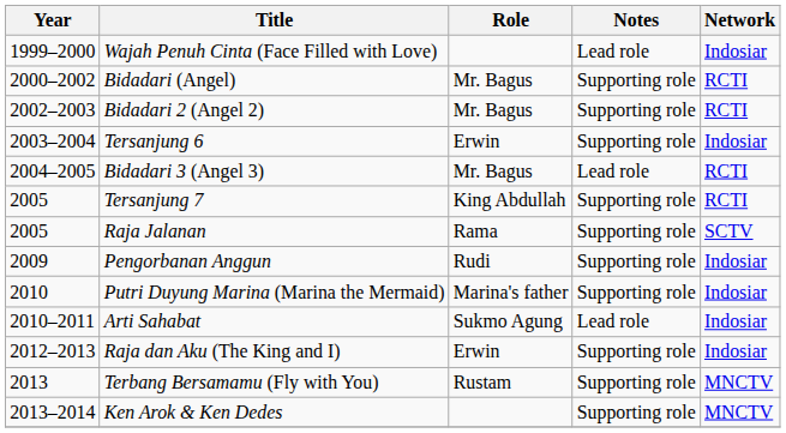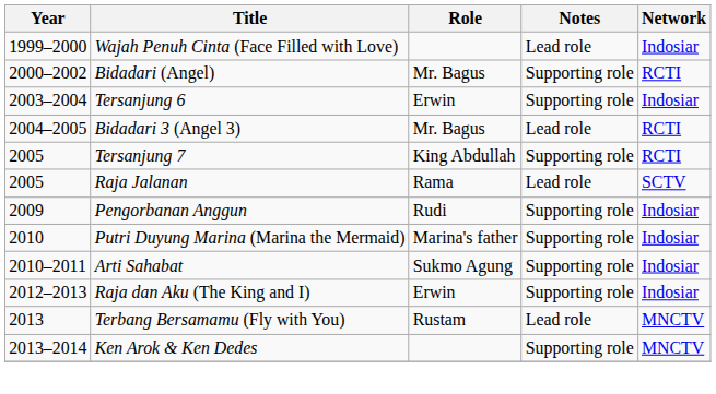 <table class="wikitable">
 <tr>
 <th>Year</th>
 <th>Title</th>
 <th>Role</th>
 <th>Notes</th>
 <th>Network</th>
 </tr>
 <tr>
 <td>1999–2000</td>
 <td><em>Wajah Penuh Cinta</em> (Face Filled with Love)</td>
 <td></td>
 <td>Lead role</td>
 <td><a href='#'>Indosiar</a></td>
 </tr>
 <tr>
 <td>2000–2002</td>
 <td><em>Bidadari</em> (Angel)</td>
-<td>Mr. Bagus</td>
-<td>Supporting role</td>
-<td><a href='#'>RCTI</a></td>
-</tr>
-<tr>
-<td>2002–2003</td>
-<td><em>Bidadari 2</em> (Angel 2)</td>
 <td>Mr. Bagus</td>
 <td>Supporting role</td>
 <td><a href='#'>RCTI</a></td>
 </tr>
 <tr>
 <td>2003–2004</td>
 <td><em>Tersanjung 6</em></td>
 <td>Erwin</td>
 <td>Supporting role</td>
 <td><a href='#'>Indosiar</a></td>
 </tr>
 <tr>
 <td>2004–2005</td>
 <td><em>Bidadari 3</em> (Angel 3)</td>
 <td>Mr. Bagus</td>
 <td>Lead role</td>
 <td><a href='#'>RCTI</a></td>
 </tr>
 <tr>
 <td>2005</td>
 <td><em>Tersanjung 7</em></td>
 <td>King Abdullah</td>
 <td>Supporting role</td>
 <td><a href='#'>RCTI</a></td>
 </tr>
 <tr>
 <td>2005</td>
 <td><em>Raja Jalanan</em></td>
 <td>Rama</td>
-<td>Supporting role</td>
+<td>Lead role</td>
 <td><a href='#'>SCTV</a></td>
 </tr>
 <tr>
 <td>2009</td>
 <td><em>Pengorbanan Anggun</em></td>
 <td>Rudi</td>
 <td>Supporting role</td>
 <td><a href='#'>Indosiar</a></td>
 </tr>
 <tr>
 <td>2010</td>
 <td><em>Putri Duyung Marina</em> (Marina the Mermaid)</td>
 <td>Marina's father</td>
 <td>Supporting role</td>
 <td><a href='#'>Indosiar</a></td>
 </tr>
 <tr>
 <td>2010–2011</td>
 <td><em>Arti Sahabat</em></td>
 <td>Sukmo Agung</td>
-<td>Lead role</td>
+<td>Supporting role</td>
 <td><a href='#'>Indosiar</a></td>
 </tr>
 <tr>
 <td>2012–2013</td>
 <td><em>Raja dan Aku</em> (The King and I)</td>
 <td>Erwin</td>
 <td>Supporting role</td>
 <td><a href='#'>Indosiar</a></td>
 </tr>
 <tr>
 <td>2013</td>
 <td><em>Terbang Bersamamu</em> (Fly with You)</td>
 <td>Rustam</td>
-<td>Supporting role</td>
+<td>Lead role</td>
 <td><a href='#'>MNCTV</a></td>
 </tr>
 <tr>
 <td>2013–2014</td>
 <td><em>Ken Arok & Ken Dedes</em></td>
 <td></td>
 <td>Supporting role</td>
 <td><a href='#'>MNCTV</a></td>
 </tr>
 <tr>
 </tr>
 </table>
